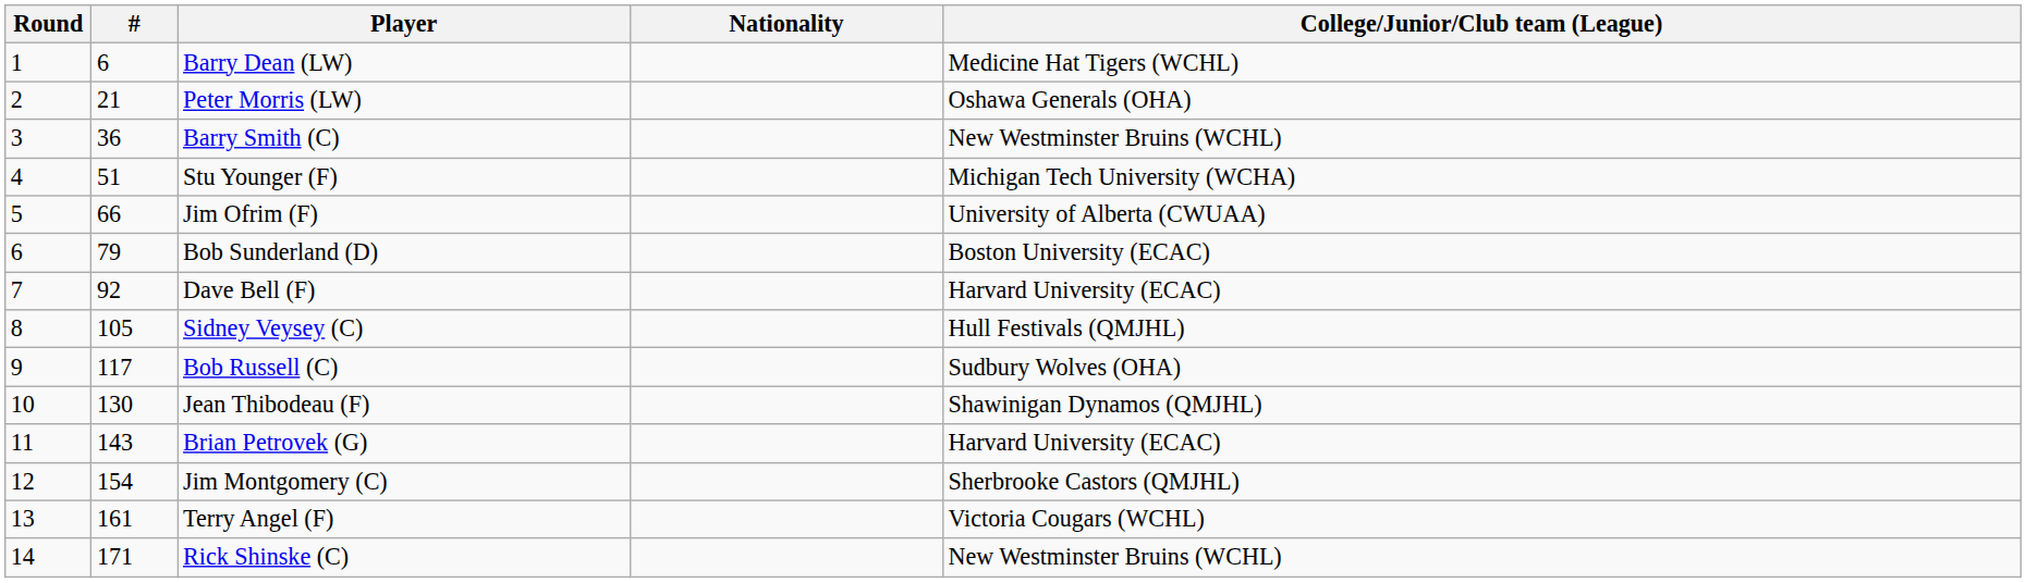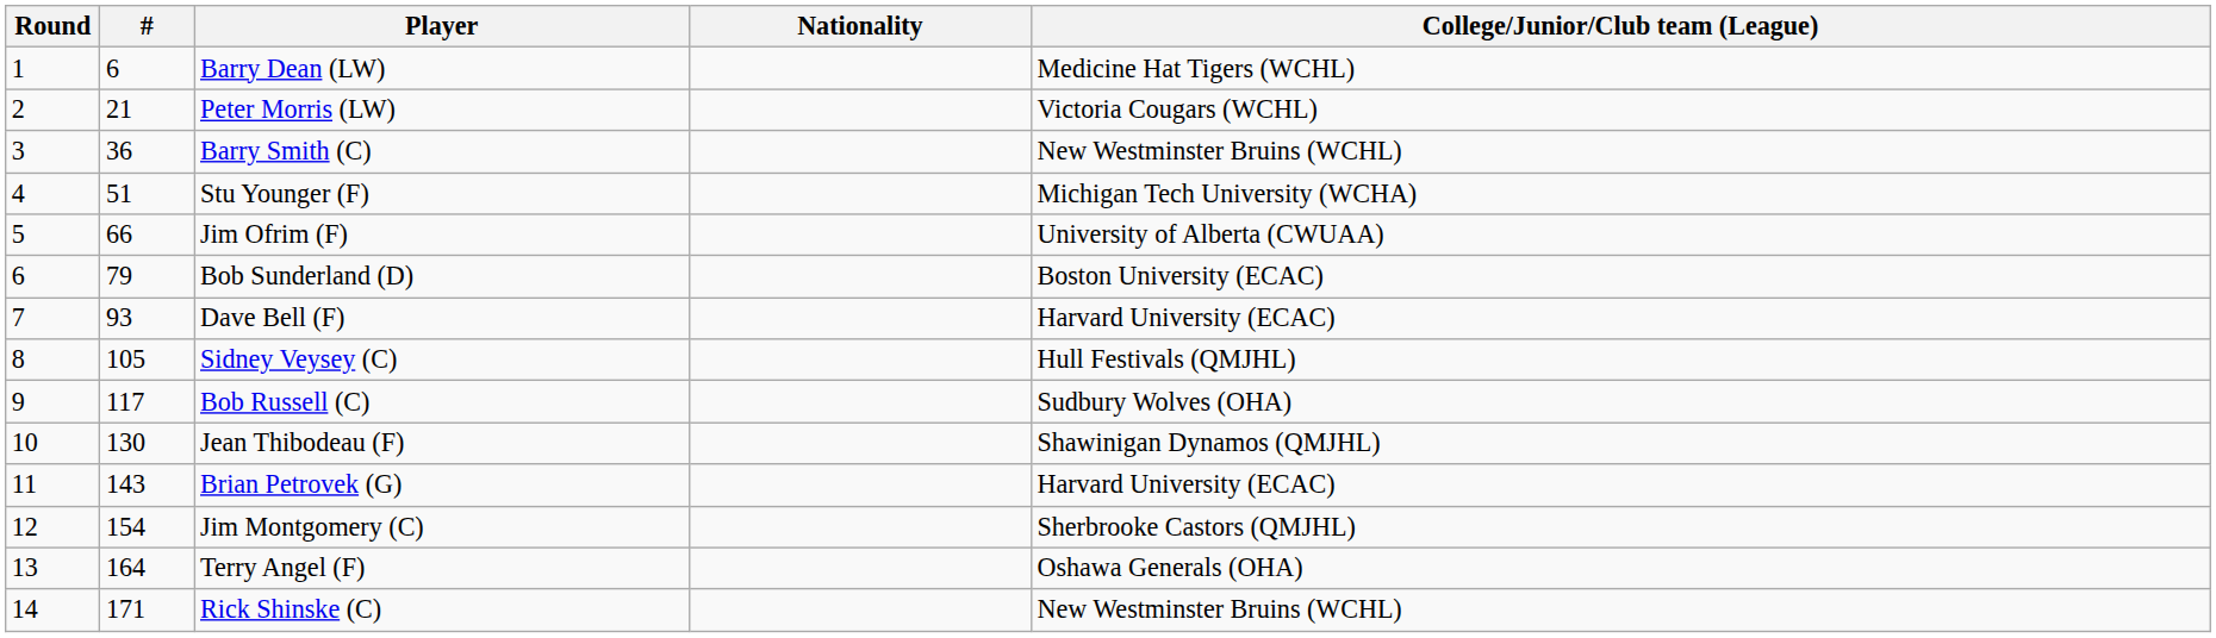 <table class="wikitable">
 <tr align="center">
 <th bgcolor="#DDDDFF" width="4.0%">Round</th>
 <th bgcolor="#DDDDFF" width="4.0%">#</th>
 <th bgcolor="#DDDDFF" width="21.0%">Player</th>
 <th bgcolor="#DDDDFF" width="14.5%">Nationality</th>
 <th bgcolor="#DDDDFF" width="50.0%">College/Junior/Club team (League)</th>
 </tr>
 <tr>
 <td>1</td>
 <td>6</td>
 <td><a href='#'>Barry Dean</a> (LW)</td>
 <td></td>
 <td>Medicine Hat Tigers (WCHL)</td>
 </tr>
 <tr>
 <td>2</td>
 <td>21</td>
 <td><a href='#'>Peter Morris</a> (LW)</td>
 <td></td>
-<td>Oshawa Generals (OHA)</td>
+<td>Victoria Cougars (WCHL)</td>
 </tr>
 <tr>
 <td>3</td>
 <td>36</td>
 <td><a href='#'>Barry Smith</a> (C)</td>
 <td></td>
 <td>New Westminster Bruins (WCHL)</td>
 </tr>
 <tr>
 <td>4</td>
 <td>51</td>
 <td>Stu Younger (F)</td>
 <td></td>
 <td>Michigan Tech University (WCHA)</td>
 </tr>
 <tr>
 <td>5</td>
 <td>66</td>
 <td>Jim Ofrim (F)</td>
 <td></td>
 <td>University of Alberta (CWUAA)</td>
 </tr>
 <tr>
 <td>6</td>
 <td>79</td>
 <td>Bob Sunderland (D)</td>
 <td></td>
 <td>Boston University (ECAC)</td>
 </tr>
 <tr>
 <td>7</td>
-<td>92</td>
+<td>93</td>
 <td>Dave Bell (F)</td>
 <td></td>
 <td>Harvard University (ECAC)</td>
 </tr>
 <tr>
 <td>8</td>
 <td>105</td>
 <td><a href='#'>Sidney Veysey</a> (C)</td>
 <td></td>
 <td>Hull Festivals (QMJHL)</td>
 </tr>
 <tr>
 <td>9</td>
 <td>117</td>
 <td><a href='#'>Bob Russell</a> (C)</td>
 <td></td>
 <td>Sudbury Wolves (OHA)</td>
 </tr>
 <tr>
 <td>10</td>
 <td>130</td>
 <td>Jean Thibodeau (F)</td>
 <td></td>
 <td>Shawinigan Dynamos (QMJHL)</td>
 </tr>
 <tr>
 <td>11</td>
 <td>143</td>
 <td><a href='#'>Brian Petrovek</a> (G)</td>
 <td></td>
 <td>Harvard University (ECAC)</td>
 </tr>
 <tr>
 <td>12</td>
 <td>154</td>
 <td>Jim Montgomery (C)</td>
 <td></td>
 <td>Sherbrooke Castors (QMJHL)</td>
 </tr>
 <tr>
 <td>13</td>
-<td>161</td>
+<td>164</td>
 <td>Terry Angel (F)</td>
 <td></td>
-<td>Victoria Cougars (WCHL)</td>
+<td>Oshawa Generals (OHA)</td>
 </tr>
 <tr>
 <td>14</td>
 <td>171</td>
 <td><a href='#'>Rick Shinske</a> (C)</td>
 <td></td>
 <td>New Westminster Bruins (WCHL)</td>
 </tr>
 </table>
